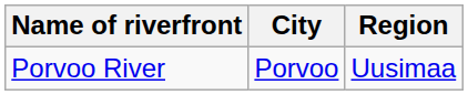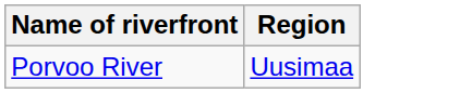 <table class="wikitable sortable">
 <tr>
 <th>Name of riverfront</th>
-<th>City</th>
 <th>Region</th>
 </tr>
 <tr>
 <td><a href='#'>Porvoo River</a></td>
-<td><a href='#'>Porvoo</a></td>
 <td><a href='#'>Uusimaa</a></td>
 </tr>
 </table>
